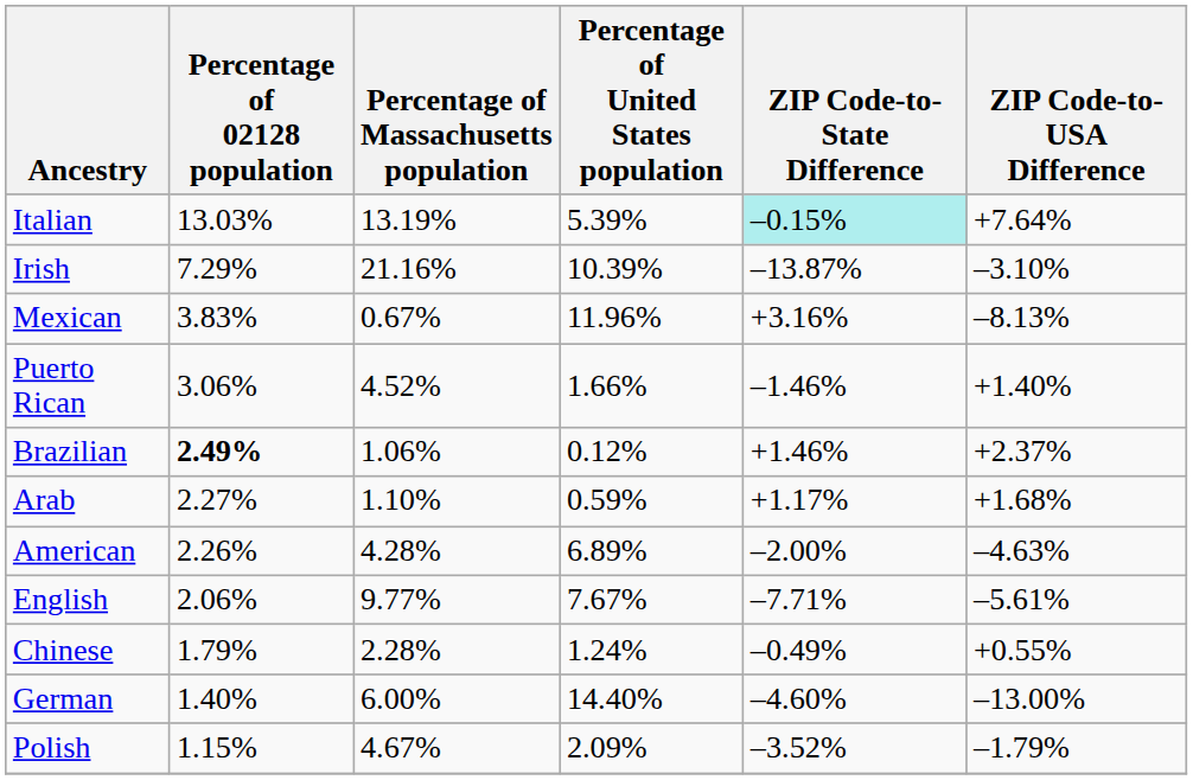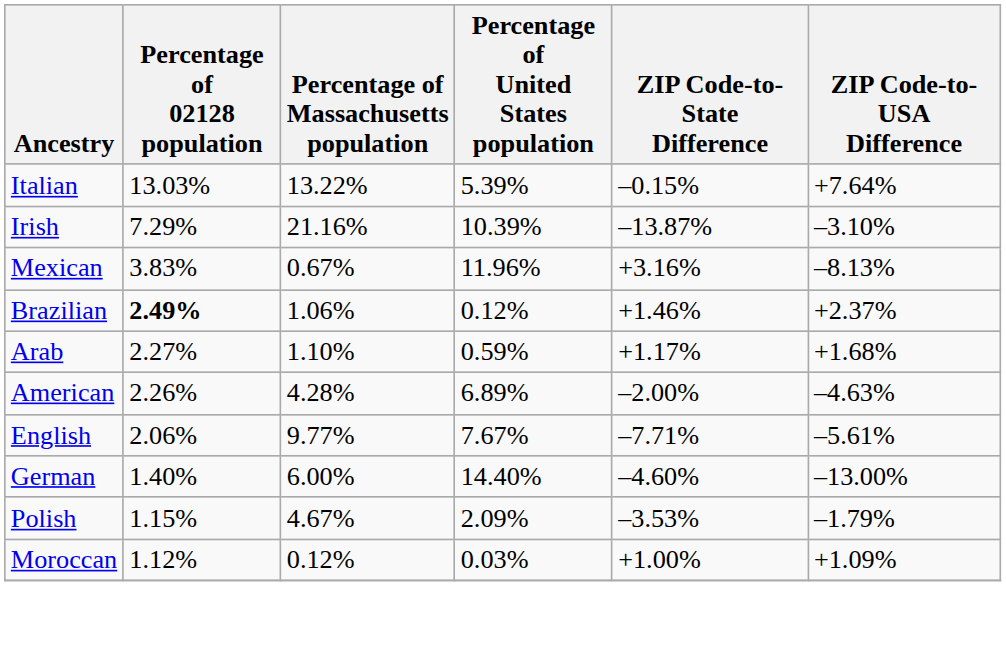 <table class="wikitable sortable">
 <tr valign=bottom>
 <th>Ancestry</th>
 <th>Percentage of<br>02128<br>population</th>
 <th>Percentage of<br>Massachusetts<br>population</th>
 <th>Percentage of<br>United States<br>population</th>
 <th>ZIP Code-to-State<br>Difference</th>
 <th>ZIP Code-to-USA<br>Difference</th>
 </tr>
 <tr>
 <td><a href='#'>Italian</a></td>
 <td>13.03%</td>
-<td>13.19%</td>
+<td>13.22%</td>
 <td>5.39%</td>
-<td style="background: paleturquoise;">–0.15%</td>
+<td>–0.15%</td>
 <td>+7.64%</td>
 </tr>
 <tr>
 <td><a href='#'>Irish</a></td>
 <td>7.29%</td>
 <td>21.16%</td>
 <td>10.39%</td>
 <td>–13.87%</td>
 <td>–3.10%</td>
 </tr>
 <tr>
 <td><a href='#'>Mexican</a></td>
 <td>3.83%</td>
 <td>0.67%</td>
 <td>11.96%</td>
 <td>+3.16%</td>
 <td>–8.13%</td>
-</tr>
-<tr>
-<td><a href='#'>Puerto Rican</a></td>
-<td>3.06%</td>
-<td>4.52%</td>
-<td>1.66%</td>
-<td>–1.46%</td>
-<td>+1.40%</td>
 </tr>
 <tr>
 <td><a href='#'>Brazilian</a></td>
 <td><strong>2.49%</strong></td>
 <td>1.06%</td>
 <td>0.12%</td>
 <td>+1.46%</td>
 <td>+2.37%</td>
 </tr>
 <tr>
 <td><a href='#'>Arab</a></td>
 <td>2.27%</td>
 <td>1.10%</td>
 <td>0.59%</td>
 <td>+1.17%</td>
 <td>+1.68%</td>
 </tr>
 <tr>
 <td><a href='#'>American</a></td>
 <td>2.26%</td>
 <td>4.28%</td>
 <td>6.89%</td>
 <td>–2.00%</td>
 <td>–4.63%</td>
 </tr>
 <tr>
 <td><a href='#'>English</a></td>
 <td>2.06%</td>
 <td>9.77%</td>
 <td>7.67%</td>
 <td>–7.71%</td>
 <td>–5.61%</td>
 </tr>
 <tr>
-<td><a href='#'>Chinese</a></td>
-<td>1.79%</td>
-<td>2.28%</td>
-<td>1.24%</td>
-<td>–0.49%</td>
-<td>+0.55%</td>
-</tr>
-<tr>
 <td><a href='#'>German</a></td>
 <td>1.40%</td>
 <td>6.00%</td>
 <td>14.40%</td>
 <td>–4.60%</td>
 <td>–13.00%</td>
 </tr>
 <tr>
 <td><a href='#'>Polish</a></td>
 <td>1.15%</td>
 <td>4.67%</td>
 <td>2.09%</td>
-<td>–3.52%</td>
+<td>–3.53%</td>
 <td>–1.79%</td>
+</tr>
+<tr>
+<td><a href='#'>Moroccan</a></td>
+<td>1.12%</td>
+<td>0.12%</td>
+<td>0.03%</td>
+<td>+1.00%</td>
+<td>+1.09%</td>
 </tr>
 <tr>
 </tr>
 </table>
